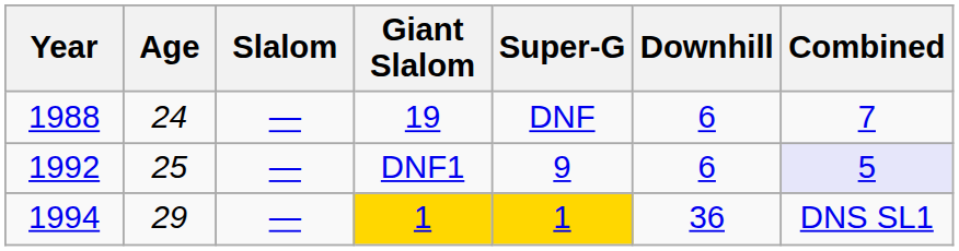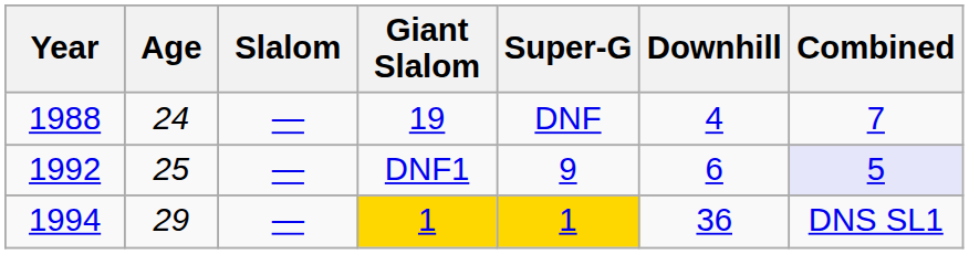 <table class=wikitable style="text-align:center">
 <tr>
 <th>  Year  </th>
 <th> Age </th>
 <th> Slalom </th>
 <th> Giant <br> Slalom </th>
 <th>Super-G</th>
 <th>Downhill</th>
 <th>Combined</th>
 </tr>
 <tr>
 <td><a href='#'>1988</a></td>
 <td><em>24</em></td>
 <td><a href='#'>—</a></td>
 <td><a href='#'>19</a></td>
 <td><a href='#'>DNF</a></td>
-<td><a href='#'>6</a></td>
+<td><a href='#'>4</a></td>
 <td><a href='#'>7</a></td>
 </tr>
 <tr>
 <td><a href='#'>1992</a></td>
 <td><em>25</em></td>
 <td><a href='#'>—</a></td>
 <td><a href='#'>DNF1</a></td>
 <td><a href='#'>9</a></td>
 <td><a href='#'>6</a></td>
 <td style="background: lavender;"><a href='#'>5</a></td>
 </tr>
 <tr>
 <td><a href='#'>1994</a></td>
 <td><em>29</em></td>
 <td><a href='#'>—</a></td>
 <td style="background:Gold;"><a href='#'>1</a></td>
 <td style="background:Gold;"><a href='#'>1</a></td>
 <td><a href='#'>36</a></td>
 <td><a href='#'>DNS SL1</a></td>
 </tr>
 </table>
